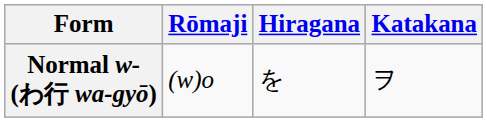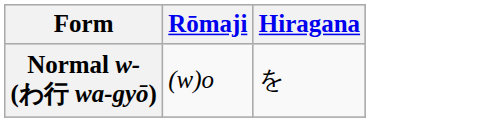 <table class="wikitable">
 <tr>
 <th>Form</th>
 <th><a href='#'>Rōmaji</a></th>
 <th><a href='#'>Hiragana</a></th>
-<th><a href='#'>Katakana</a></th>
 </tr>
 <tr>
 <th>Normal <em>w-</em><br>(わ行 <em>wa-gyō</em>)</th>
 <td><em>(w)o</em></td>
 <td>を</td>
-<td>ヲ</td>
 </tr>
 </table>
